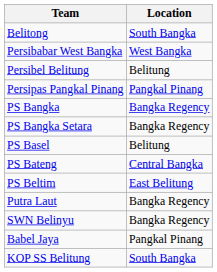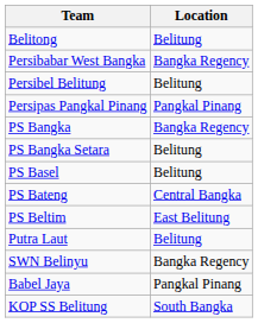 <table class="wikitable sortable">
 <tr>
 <th>Team</th>
 <th>Location</th>
 </tr>
 <tr>
 <td><a href='#'>Belitong</a></td>
-<td><a href='#'>South Bangka</a></td>
+<td><a href='#'>Belitung</a></td>
 </tr>
 <tr>
 <td><a href='#'>Persibabar West Bangka</a></td>
-<td><a href='#'>West Bangka</a></td>
+<td><a href='#'>Bangka Regency</a></td>
 </tr>
 <tr>
 <td><a href='#'>Persibel Belitung</a></td>
 <td>Belitung</td>
 </tr>
 <tr>
 <td><a href='#'>Persipas Pangkal Pinang</a></td>
 <td><a href='#'>Pangkal Pinang</a></td>
 </tr>
 <tr>
 <td><a href='#'>PS Bangka</a></td>
 <td><a href='#'>Bangka Regency</a></td>
 </tr>
 <tr>
 <td><a href='#'>PS Bangka Setara</a></td>
-<td>Bangka Regency</td>
+<td>Belitung</td>
 </tr>
 <tr>
 <td><a href='#'>PS Basel</a></td>
 <td>Belitung</td>
 </tr>
 <tr>
 <td><a href='#'>PS Bateng</a></td>
 <td><a href='#'>Central Bangka</a></td>
 </tr>
 <tr>
 <td><a href='#'>PS Beltim</a></td>
 <td><a href='#'>East Belitung</a></td>
 </tr>
 <tr>
 <td><a href='#'>Putra Laut</a></td>
-<td>Bangka Regency</td>
+<td><a href='#'>Belitung</a></td>
 </tr>
 <tr>
 <td><a href='#'>SWN Belinyu</a></td>
 <td>Bangka Regency</td>
 </tr>
 <tr>
 <td><a href='#'>Babel Jaya</a></td>
 <td>Pangkal Pinang</td>
 </tr>
 <tr>
 <td><a href='#'>KOP SS Belitung</a></td>
 <td><a href='#'>South Bangka</a></td>
 </tr>
 </table>
